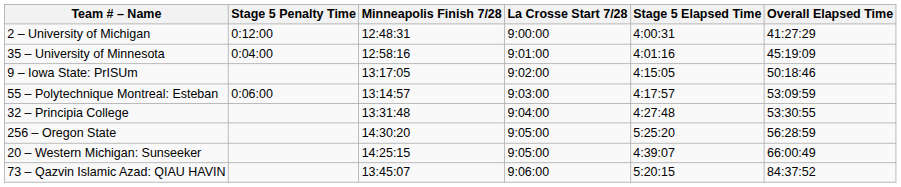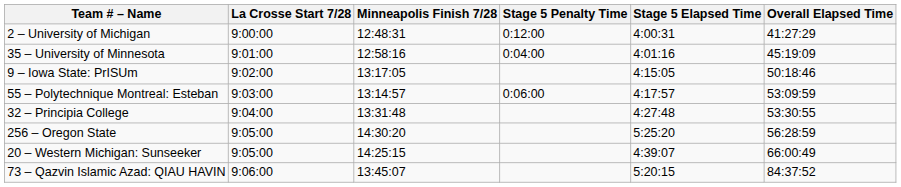 <table class="wikitable">
 <tr>
 <th>Team # – Name</th>
+<th>La Crosse Start 7/28</th>
+<th>Minneapolis Finish 7/28</th>
 <th>Stage 5 Penalty Time</th>
-<th>Minneapolis Finish 7/28</th>
-<th>La Crosse Start 7/28</th>
 <th>Stage 5 Elapsed Time</th>
 <th>Overall Elapsed Time</th>
 </tr>
 <tr>
 <td>2 – University of Michigan</td>
+<td>9:00:00</td>
+<td>12:48:31</td>
 <td>0:12:00</td>
-<td>12:48:31</td>
-<td>9:00:00</td>
 <td>4:00:31</td>
 <td>41:27:29</td>
 </tr>
 <tr>
 <td>35 – University of Minnesota</td>
+<td>9:01:00</td>
+<td>12:58:16</td>
 <td>0:04:00</td>
-<td>12:58:16</td>
-<td>9:01:00</td>
 <td>4:01:16</td>
 <td>45:19:09</td>
 </tr>
 <tr>
 <td>9 – Iowa State: PrISUm</td>
+<td>9:02:00</td>
+<td>13:17:05</td>
 <td></td>
-<td>13:17:05</td>
-<td>9:02:00</td>
 <td>4:15:05</td>
 <td>50:18:46</td>
 </tr>
 <tr>
 <td>55 – Polytechnique Montreal: Esteban</td>
+<td>9:03:00</td>
+<td>13:14:57</td>
 <td>0:06:00</td>
-<td>13:14:57</td>
-<td>9:03:00</td>
 <td>4:17:57</td>
 <td>53:09:59</td>
 </tr>
 <tr>
 <td>32 – Principia College</td>
+<td>9:04:00</td>
+<td>13:31:48</td>
 <td></td>
-<td>13:31:48</td>
-<td>9:04:00</td>
 <td>4:27:48</td>
 <td>53:30:55</td>
 </tr>
 <tr>
 <td>256 – Oregon State</td>
+<td>9:05:00</td>
+<td>14:30:20</td>
 <td></td>
-<td>14:30:20</td>
-<td>9:05:00</td>
 <td>5:25:20</td>
 <td>56:28:59</td>
 </tr>
 <tr>
 <td>20 – Western Michigan: Sunseeker</td>
+<td>9:05:00</td>
+<td>14:25:15</td>
 <td></td>
-<td>14:25:15</td>
-<td>9:05:00</td>
 <td>4:39:07</td>
 <td>66:00:49</td>
 </tr>
 <tr>
 <td>73 – Qazvin Islamic Azad: QIAU HAVIN</td>
+<td>9:06:00</td>
+<td>13:45:07</td>
 <td></td>
-<td>13:45:07</td>
-<td>9:06:00</td>
 <td>5:20:15</td>
 <td>84:37:52</td>
 </tr>
 </table>
